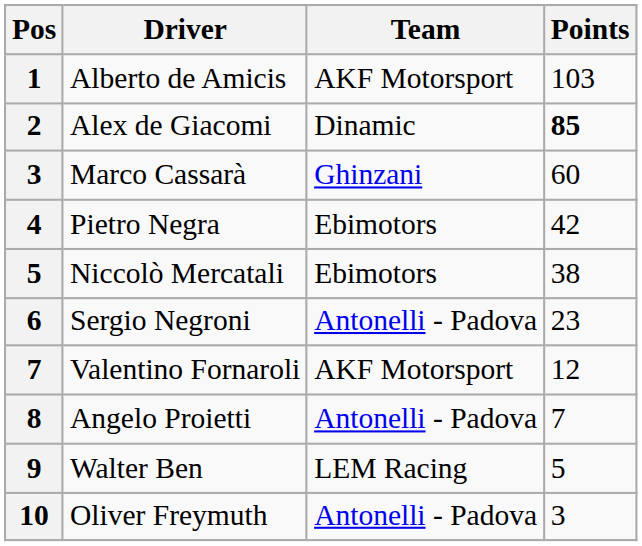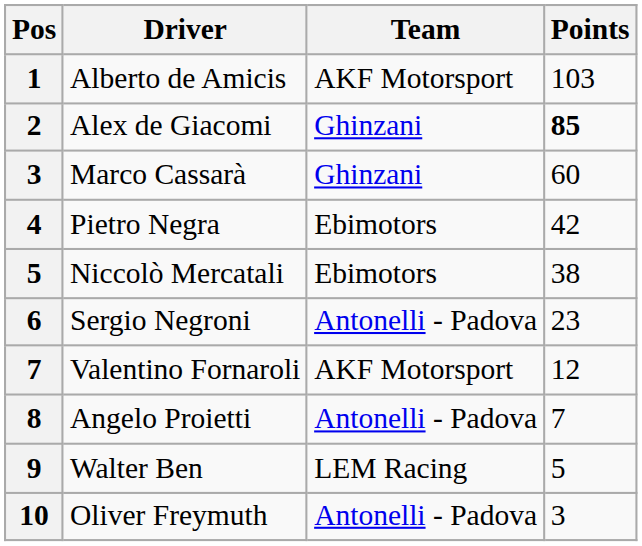 <table class="wikitable" style="font-size: 90%">
 <tr>
 <th>Pos</th>
 <th>Driver</th>
 <th>Team</th>
 <th>Points</th>
 </tr>
 <tr>
 <th>1</th>
 <td> Alberto de Amicis</td>
 <td>AKF Motorsport</td>
 <td>103</td>
 </tr>
 <tr>
 <th>2</th>
 <td> Alex de Giacomi</td>
-<td>Dinamic</td>
+<td><a href='#'>Ghinzani</a></td>
 <td><strong>85</strong></td>
 </tr>
 <tr>
 <th>3</th>
 <td> Marco Cassarà</td>
 <td><a href='#'>Ghinzani</a></td>
 <td>60</td>
 </tr>
 <tr>
 <th>4</th>
 <td> Pietro Negra</td>
 <td>Ebimotors</td>
 <td>42</td>
 </tr>
 <tr>
 <th>5</th>
 <td> Niccolò Mercatali</td>
 <td>Ebimotors</td>
 <td>38</td>
 </tr>
 <tr>
 <th>6</th>
 <td> Sergio Negroni</td>
 <td><a href='#'>Antonelli</a> - Padova</td>
 <td>23</td>
 </tr>
 <tr>
 <th>7</th>
 <td> Valentino Fornaroli</td>
 <td>AKF Motorsport</td>
 <td>12</td>
 </tr>
 <tr>
 <th>8</th>
 <td> Angelo Proietti</td>
 <td><a href='#'>Antonelli</a> - Padova</td>
 <td>7</td>
 </tr>
 <tr>
 <th>9</th>
 <td> Walter Ben</td>
 <td>LEM Racing</td>
 <td>5</td>
 </tr>
 <tr>
 <th>10</th>
 <td> Oliver Freymuth</td>
 <td><a href='#'>Antonelli</a> - Padova</td>
 <td>3</td>
 </tr>
 </table>
